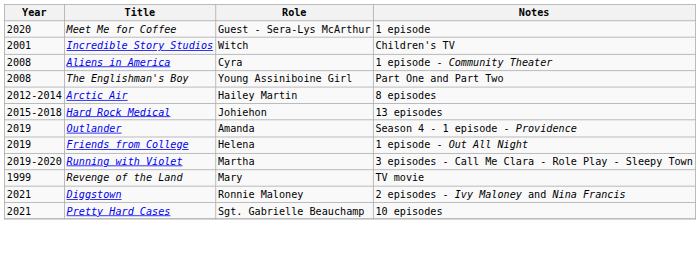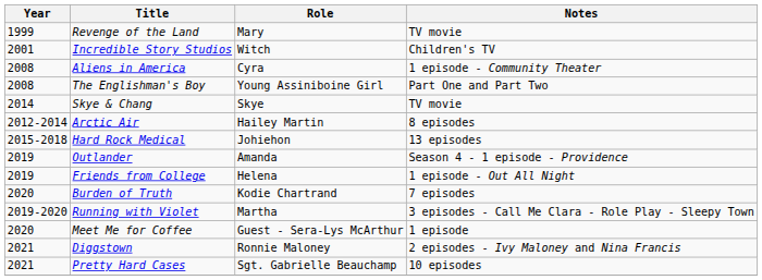 <table class="wikitable sortable">
 <tr>
 <th>Year</th>
 <th>Title</th>
 <th>Role</th>
 <th class="unsortable">Notes</th>
 </tr>
 <tr>
-<td>2020</td>
-<td><em>Meet Me for Coffee</em></td>
-<td>Guest - Sera-Lys McArthur</td>
-<td>1 episode</td>
+<td>1999</td>
+<td><em>Revenge of the Land</em> </td>
+<td>Mary</td>
+<td>TV movie</td>
 </tr>
 <tr>
 <td>2001</td>
 <td><em><a href='#'>Incredible Story Studios</a> </em> </td>
 <td>Witch</td>
 <td>Children's TV</td>
 </tr>
 <tr>
 <td>2008</td>
 <td><em><a href='#'>Aliens in America</a> </em></td>
 <td>Cyra</td>
 <td>1 episode - <em>Community Theater </em></td>
 </tr>
 <tr>
 <td>2008</td>
 <td data-sort-value="Englishman's Boy, The"><em>The Englishman's Boy</em></td>
 <td>Young Assiniboine Girl</td>
 <td>Part One and  Part Two</td>
+</tr>
+<tr>
+<td>2014</td>
+<td><em>Skye & Chang</em> </td>
+<td>Skye</td>
+<td>TV movie</td>
 </tr>
 <tr>
 <td>2012-2014</td>
 <td><em><a href='#'>Arctic Air</a></em></td>
 <td>Hailey Martin</td>
 <td>8 episodes</td>
 </tr>
 <tr>
 <td>2015-2018</td>
 <td><em><a href='#'>Hard Rock Medical</a></em></td>
 <td>Johiehon</td>
 <td>13 episodes</td>
 </tr>
 <tr>
 <td>2019</td>
 <td><em><a href='#'>Outlander</a></em></td>
 <td>Amanda</td>
 <td>Season 4 - 1 episode - <em>Providence</em></td>
 </tr>
 <tr>
 <td>2019</td>
 <td><em><a href='#'>Friends from College</a></em></td>
 <td>Helena</td>
 <td>1 episode - <em>Out All Night</em></td>
 </tr>
 <tr>
+<td>2020</td>
+<td><em><a href='#'>Burden of Truth</a></em></td>
+<td>Kodie Chartrand</td>
+<td>7 episodes</td>
+</tr>
+<tr>
 <td>2019-2020</td>
 <td><em> <a href='#'>Running with Violet</a> </em></td>
 <td>Martha</td>
 <td>3 episodes - Call Me Clara - Role Play - Sleepy Town</td>
 </tr>
 <tr>
-<td>1999</td>
-<td><em>Revenge of the Land</em> </td>
-<td>Mary</td>
-<td>TV movie</td>
+<td>2020</td>
+<td><em>Meet Me for Coffee</em></td>
+<td>Guest - Sera-Lys McArthur</td>
+<td>1 episode</td>
 </tr>
 <tr>
 <td>2021</td>
 <td><em><a href='#'>Diggstown</a></em></td>
 <td>Ronnie Maloney</td>
 <td>2 episodes - <em>Ivy Maloney</em> and  <em>Nina Francis</em></td>
 </tr>
 <tr>
 <td>2021</td>
 <td><em><a href='#'>Pretty Hard Cases</a></em></td>
 <td>Sgt. Gabrielle Beauchamp</td>
 <td>10 episodes</td>
 </tr>
 <tr>
 </tr>
 </table>
